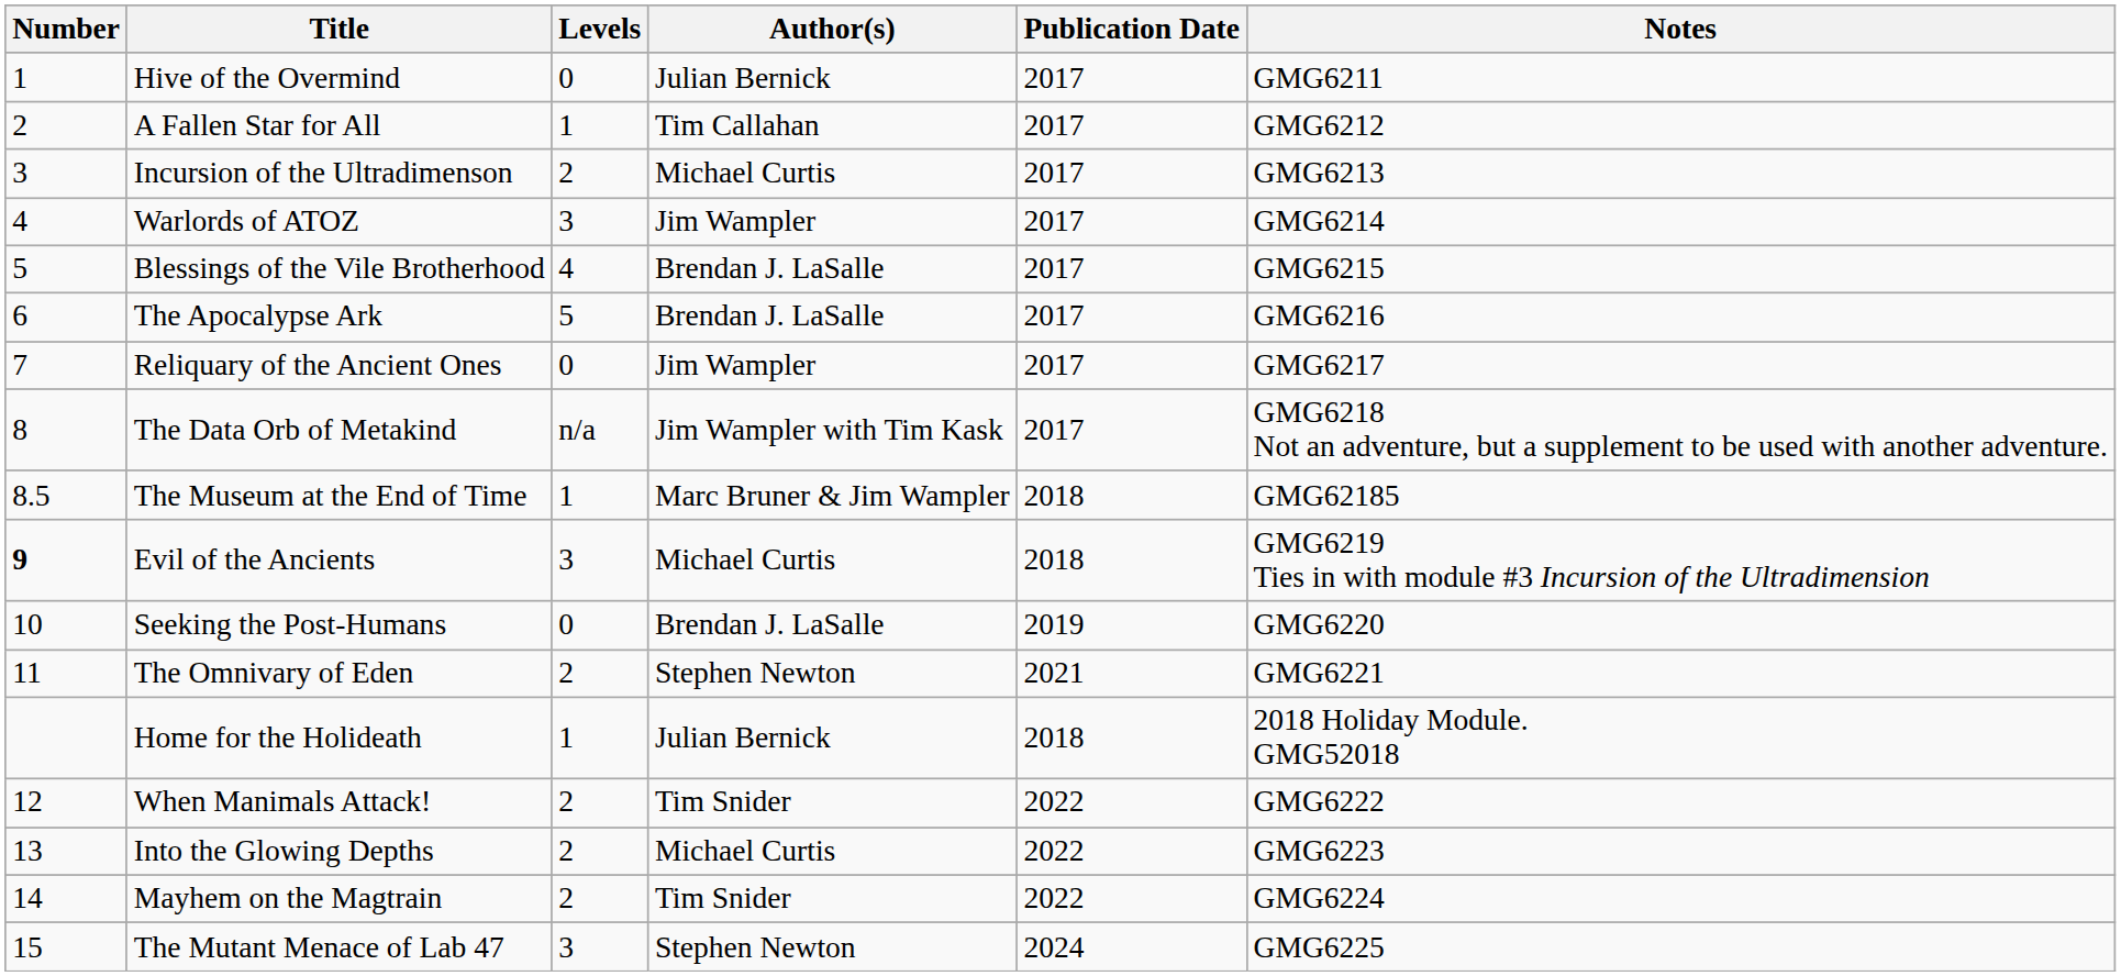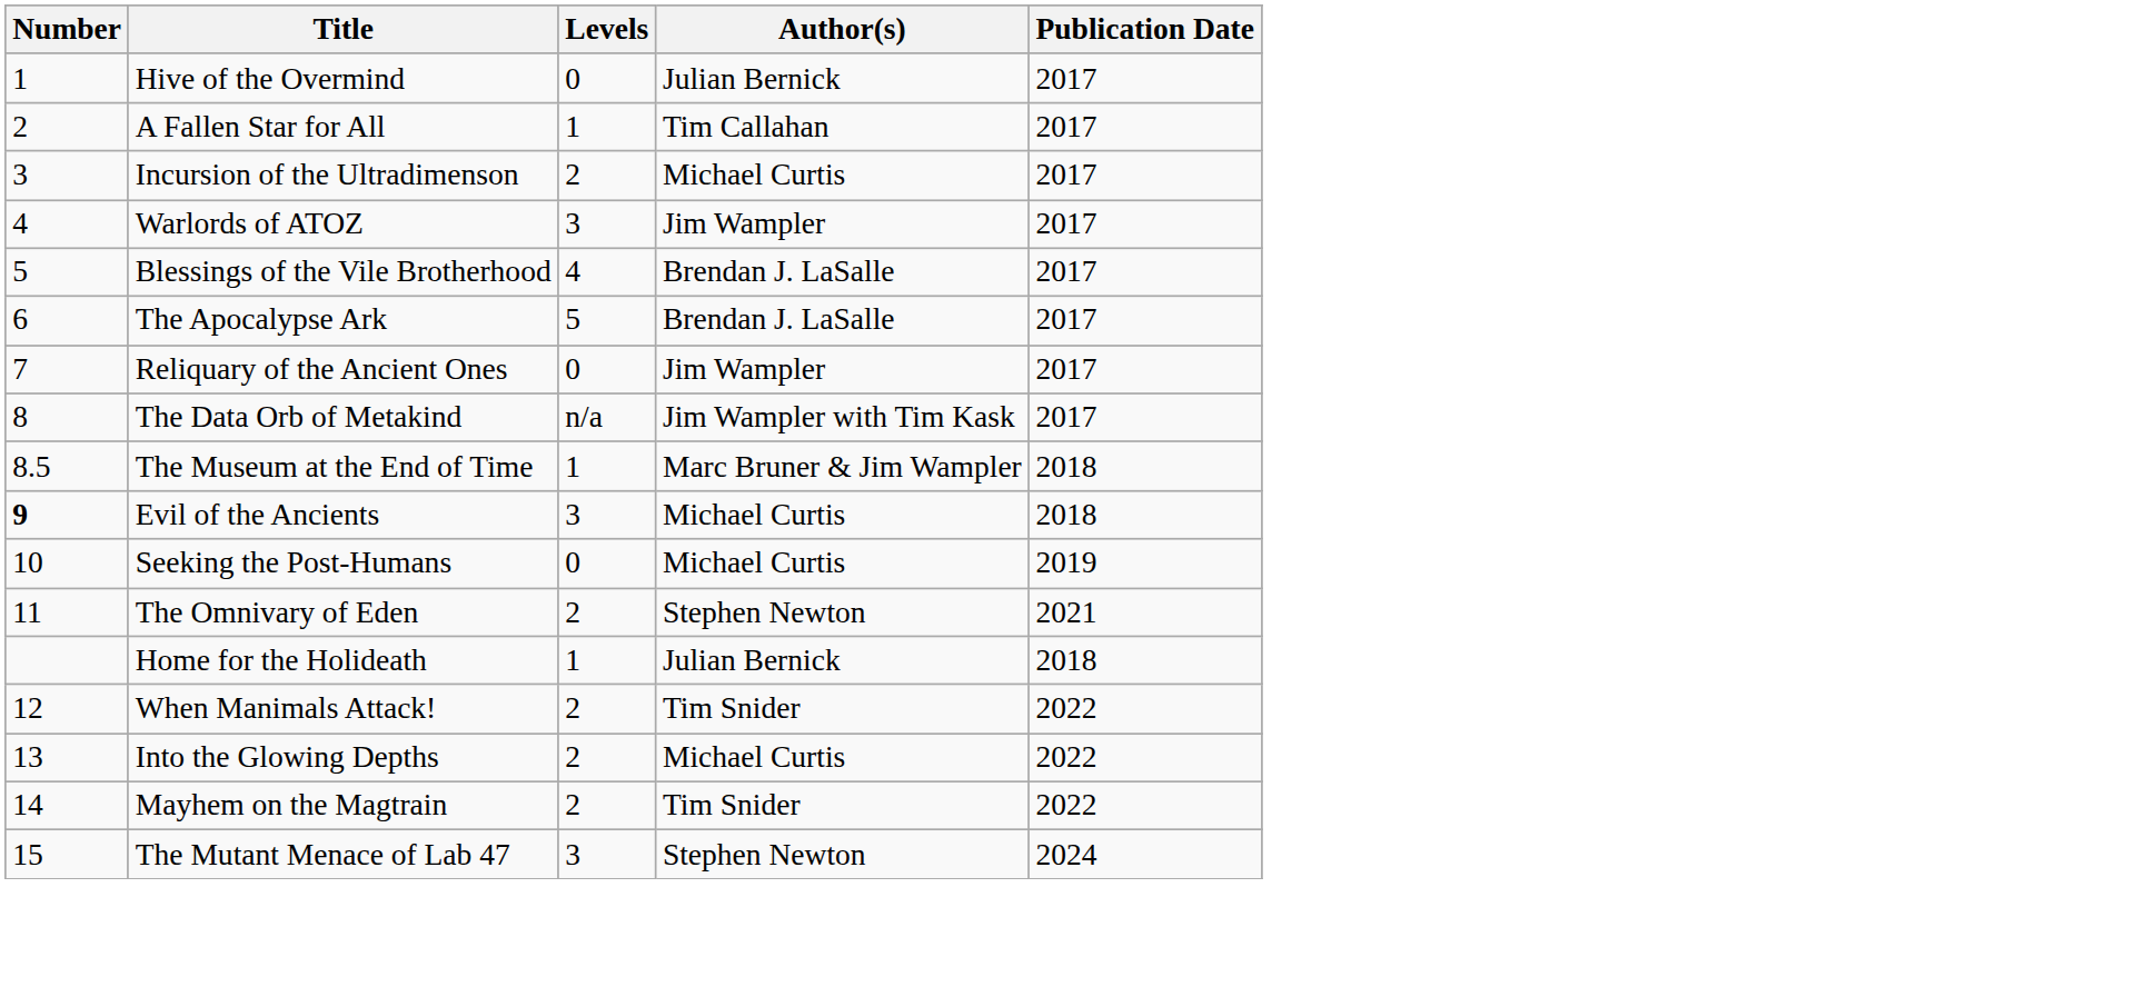 <table class="wikitable sortable">
 <tr>
 <th>Number</th>
 <th>Title</th>
 <th>Levels</th>
 <th>Author(s)</th>
 <th>Publication Date</th>
-<th>Notes</th>
 </tr>
 <tr>
 <td>1</td>
 <td>Hive of the Overmind</td>
 <td>0</td>
 <td>Julian Bernick</td>
 <td>2017</td>
-<td>GMG6211</td>
 </tr>
 <tr>
 <td>2</td>
 <td>A Fallen Star for All</td>
 <td>1</td>
 <td>Tim Callahan</td>
 <td>2017</td>
-<td>GMG6212</td>
 </tr>
 <tr>
 <td>3</td>
 <td>Incursion of the Ultradimenson</td>
 <td>2</td>
 <td>Michael Curtis</td>
 <td>2017</td>
-<td>GMG6213</td>
 </tr>
 <tr>
 <td>4</td>
 <td>Warlords of ATOZ</td>
 <td>3</td>
 <td>Jim Wampler</td>
 <td>2017</td>
-<td>GMG6214</td>
 </tr>
 <tr>
 <td>5</td>
 <td>Blessings of the Vile Brotherhood</td>
 <td>4</td>
 <td>Brendan J. LaSalle</td>
 <td>2017</td>
-<td>GMG6215</td>
 </tr>
 <tr>
 <td>6</td>
 <td>The Apocalypse Ark</td>
 <td>5</td>
 <td>Brendan J. LaSalle</td>
 <td>2017</td>
-<td>GMG6216</td>
 </tr>
 <tr>
 <td>7</td>
 <td>Reliquary of the Ancient Ones</td>
 <td>0</td>
 <td>Jim Wampler</td>
 <td>2017</td>
-<td>GMG6217</td>
 </tr>
 <tr>
 <td>8</td>
 <td>The Data Orb of Metakind</td>
 <td>n/a</td>
 <td>Jim Wampler with Tim Kask</td>
 <td>2017</td>
-<td>GMG6218<br>Not an adventure, but a supplement to be used with another adventure.</td>
 </tr>
 <tr>
 <td>8.5</td>
 <td>The Museum at the End of Time</td>
 <td>1</td>
 <td>Marc Bruner & Jim Wampler</td>
 <td>2018</td>
-<td>GMG62185</td>
 </tr>
 <tr>
 <td><strong>9</strong></td>
 <td>Evil of the Ancients</td>
 <td>3</td>
 <td>Michael Curtis</td>
 <td>2018</td>
-<td>GMG6219<br>Ties in with module #3 <em>Incursion of the Ultradimension</em></td>
 </tr>
 <tr>
 <td>10</td>
 <td>Seeking the Post-Humans</td>
 <td>0</td>
-<td>Brendan J. LaSalle</td>
+<td>Michael Curtis</td>
 <td>2019</td>
-<td>GMG6220</td>
 </tr>
 <tr>
 <td>11</td>
 <td>The Omnivary of Eden</td>
 <td>2</td>
 <td>Stephen Newton</td>
 <td>2021</td>
-<td>GMG6221</td>
 </tr>
 <tr>
 <td></td>
 <td>Home for the Holideath</td>
 <td>1</td>
 <td>Julian Bernick</td>
 <td>2018</td>
-<td>2018 Holiday Module.<br>GMG52018</td>
 </tr>
 <tr>
 <td>12</td>
 <td>When Manimals Attack!</td>
 <td>2</td>
 <td>Tim Snider</td>
 <td>2022</td>
-<td>GMG6222</td>
 </tr>
 <tr>
 <td>13</td>
 <td>Into the Glowing Depths</td>
 <td>2</td>
 <td>Michael Curtis</td>
 <td>2022</td>
-<td>GMG6223</td>
 </tr>
 <tr>
 <td>14</td>
 <td>Mayhem on the Magtrain</td>
 <td>2</td>
 <td>Tim Snider</td>
 <td>2022</td>
-<td>GMG6224</td>
 </tr>
 <tr>
 <td>15</td>
 <td>The Mutant Menace of Lab 47</td>
 <td>3</td>
 <td>Stephen Newton</td>
 <td>2024</td>
-<td>GMG6225</td>
 </tr>
 </table>
